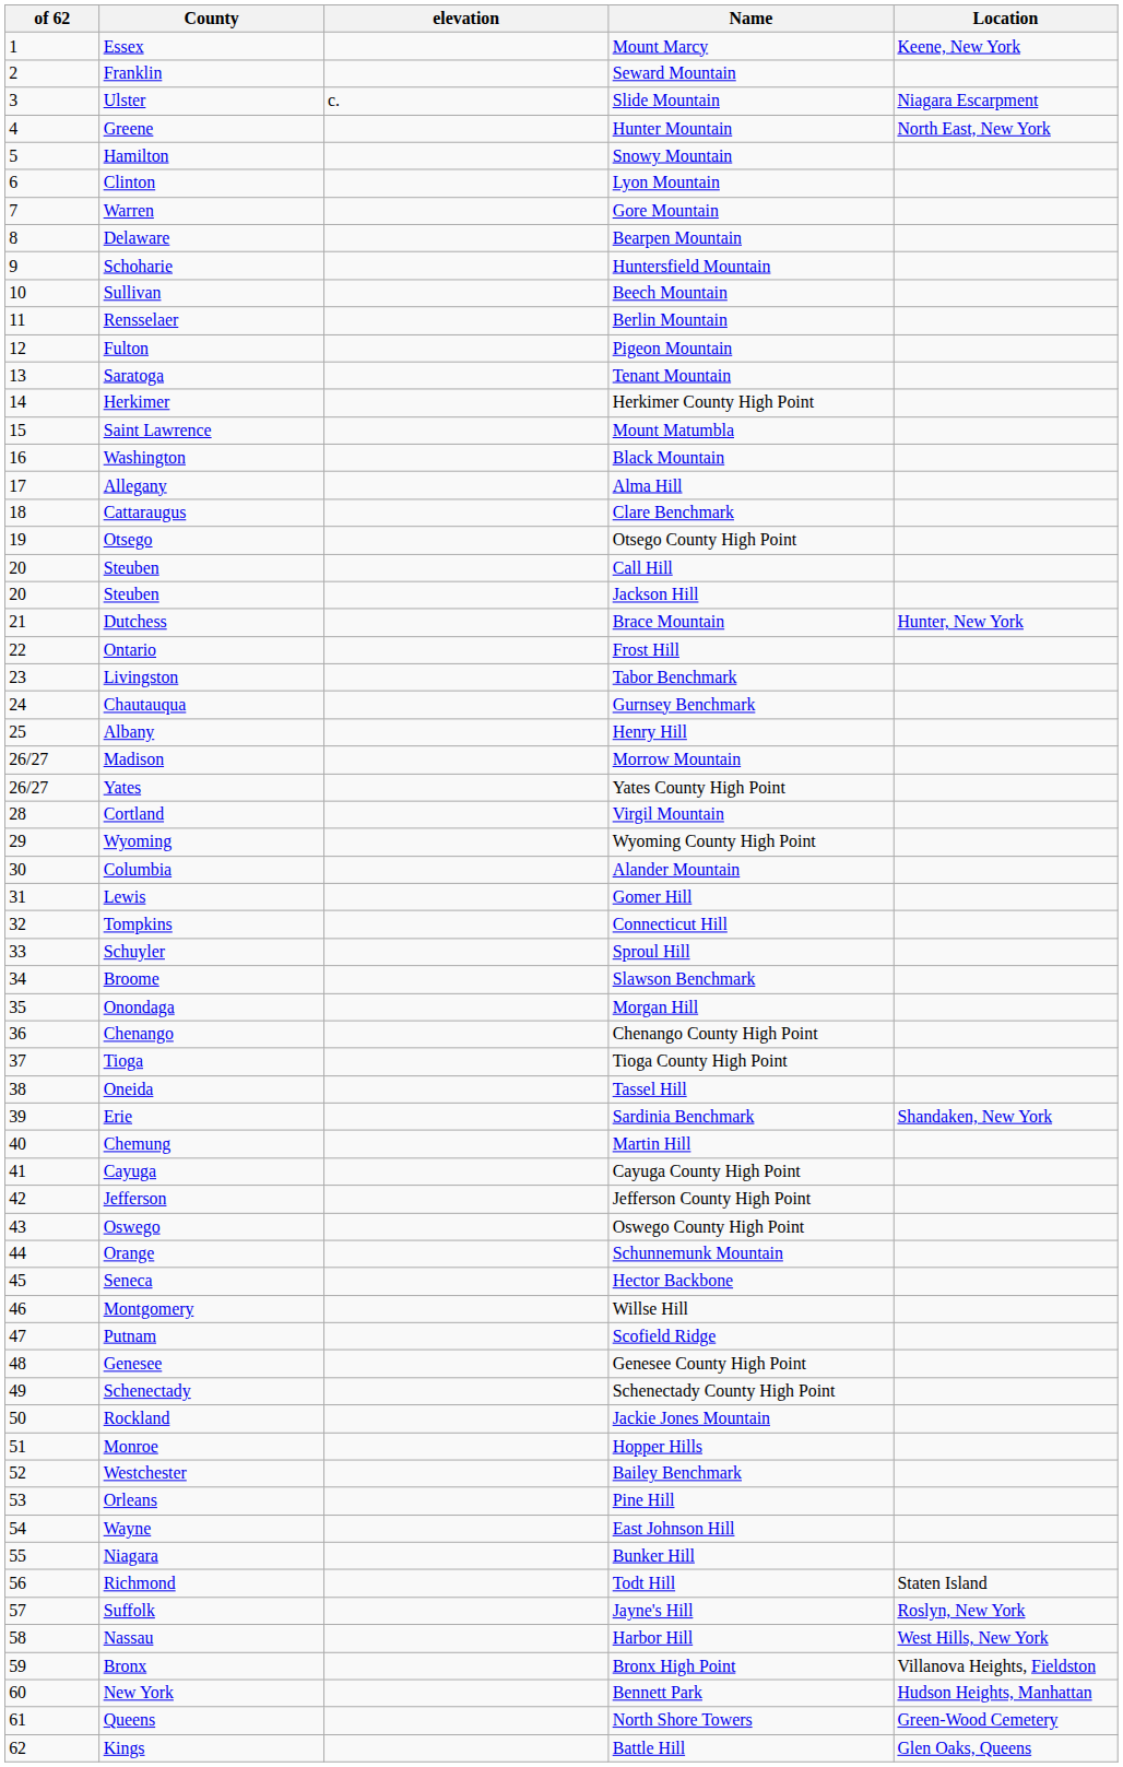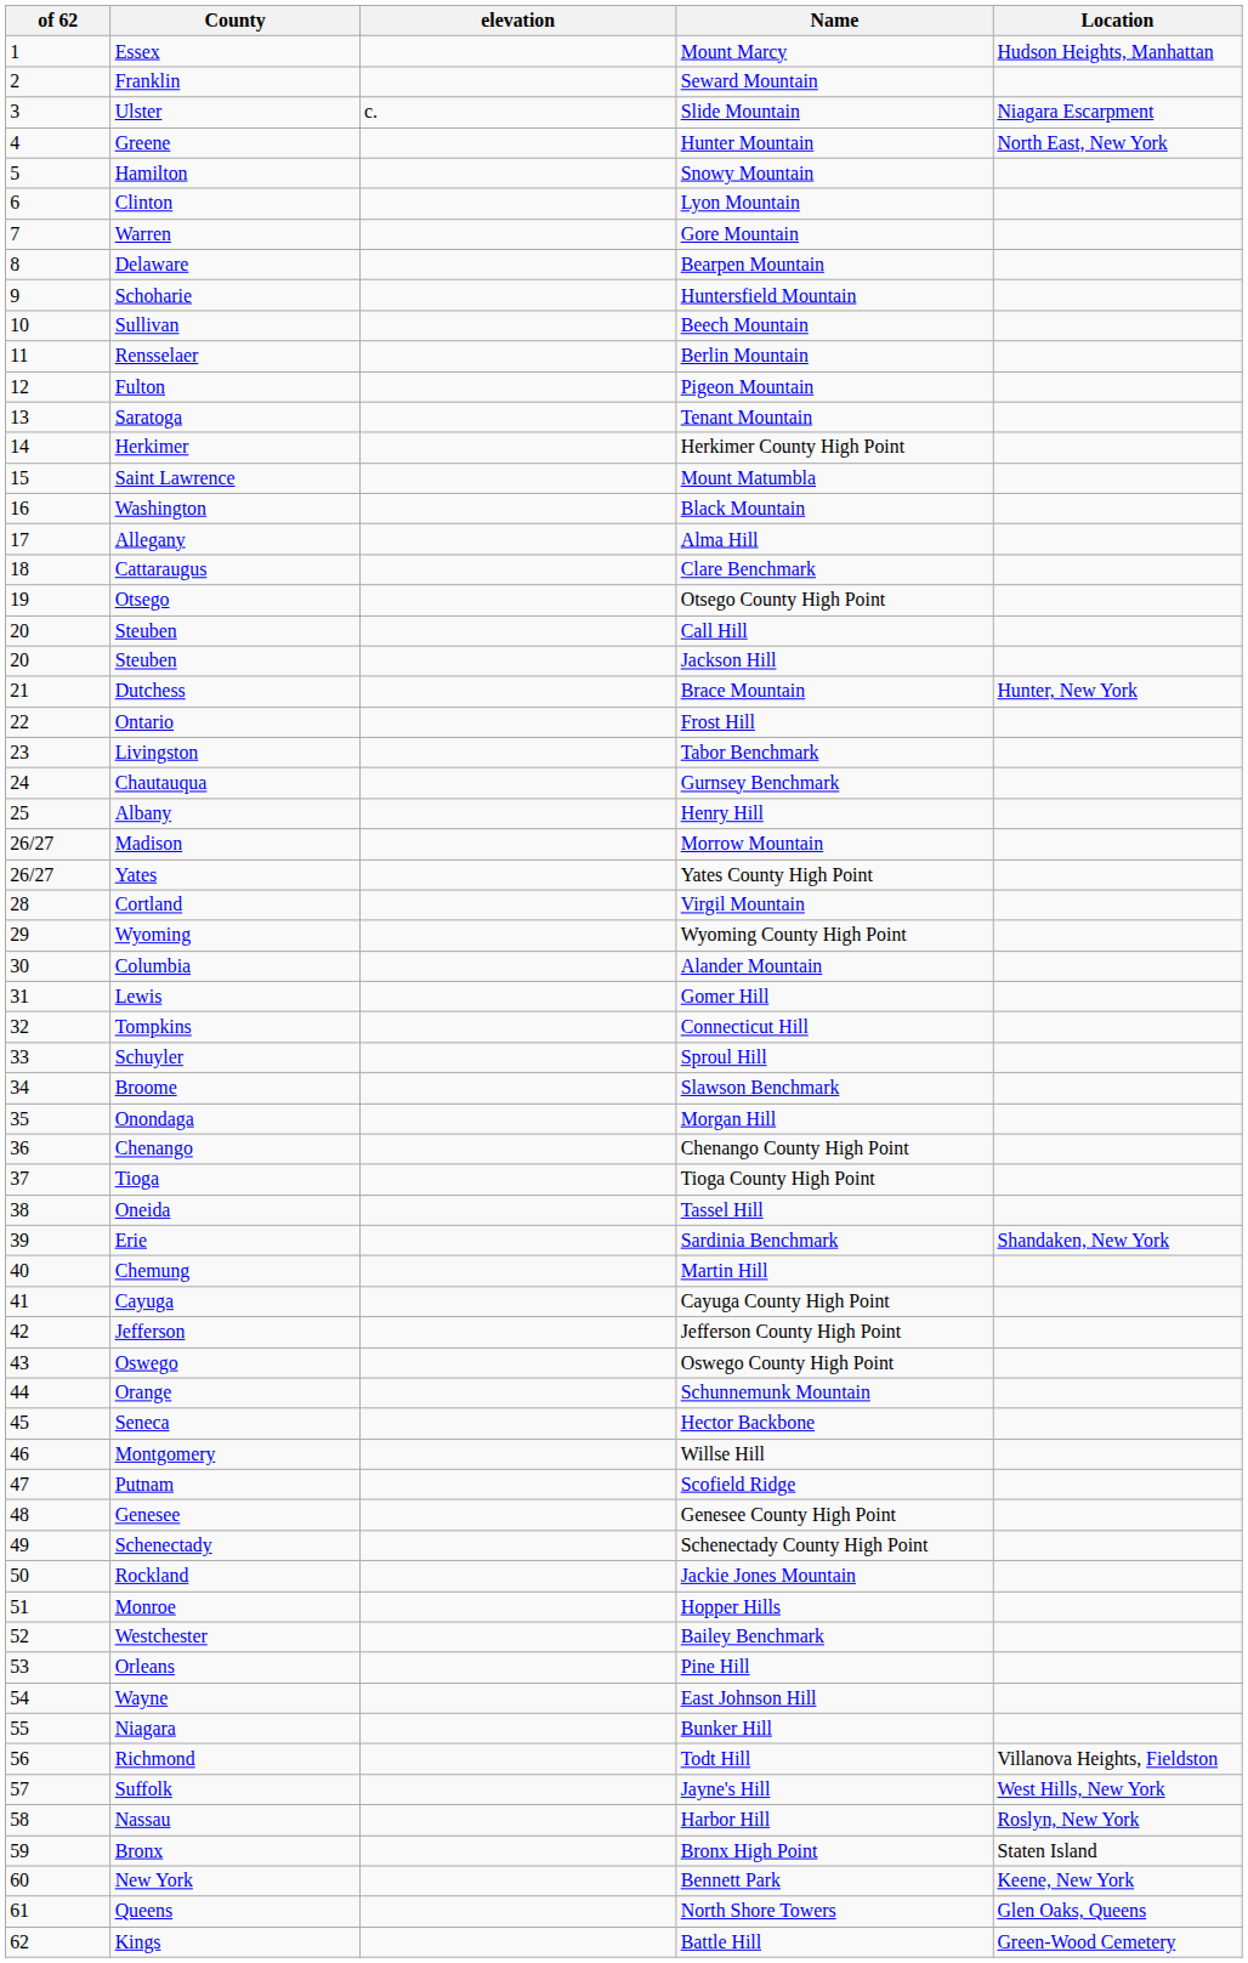 <table class="wikitable sortable">
 <tr>
 <th width="80px">of 62</th>
 <th width="200px">County</th>
 <th width="256px">elevation</th>
 <th width="256px">Name</th>
 <th width="200px">Location</th>
 </tr>
 <tr>
 <td>1</td>
 <td><a href='#'>Essex</a></td>
 <td></td>
 <td><a href='#'>Mount Marcy</a></td>
-<td><a href='#'>Keene, New York</a></td>
+<td><a href='#'>Hudson Heights, Manhattan</a></td>
 </tr>
 <tr>
 <td>2</td>
 <td><a href='#'>Franklin</a></td>
 <td></td>
 <td><a href='#'>Seward Mountain</a></td>
 <td></td>
 </tr>
 <tr>
 <td>3</td>
 <td><a href='#'>Ulster</a></td>
 <td>c. </td>
 <td><a href='#'>Slide Mountain</a></td>
 <td><a href='#'>Niagara Escarpment</a></td>
 </tr>
 <tr>
 <td>4</td>
 <td><a href='#'>Greene</a></td>
 <td></td>
 <td><a href='#'>Hunter Mountain</a></td>
 <td><a href='#'>North East, New York</a></td>
 </tr>
 <tr>
 <td>5</td>
 <td><a href='#'>Hamilton</a></td>
 <td></td>
 <td><a href='#'>Snowy Mountain</a></td>
 <td></td>
 </tr>
 <tr>
 <td>6</td>
 <td><a href='#'>Clinton</a></td>
 <td></td>
 <td><a href='#'>Lyon Mountain</a></td>
 <td></td>
 </tr>
 <tr>
 <td>7</td>
 <td><a href='#'>Warren</a></td>
 <td></td>
 <td><a href='#'>Gore Mountain</a></td>
 <td></td>
 </tr>
 <tr>
 <td>8</td>
 <td><a href='#'>Delaware</a></td>
 <td></td>
 <td><a href='#'>Bearpen Mountain</a></td>
 <td></td>
 </tr>
 <tr>
 <td>9</td>
 <td><a href='#'>Schoharie</a></td>
 <td></td>
 <td><a href='#'>Huntersfield Mountain</a></td>
 <td></td>
 </tr>
 <tr>
 <td>10</td>
 <td><a href='#'>Sullivan</a></td>
 <td></td>
 <td><a href='#'>Beech Mountain</a></td>
 <td></td>
 </tr>
 <tr>
 <td>11</td>
 <td><a href='#'>Rensselaer</a></td>
 <td></td>
 <td><a href='#'>Berlin Mountain</a></td>
 <td></td>
 </tr>
 <tr>
 <td>12</td>
 <td><a href='#'>Fulton</a></td>
 <td></td>
 <td><a href='#'>Pigeon Mountain</a></td>
 <td></td>
 </tr>
 <tr>
 <td>13</td>
 <td><a href='#'>Saratoga</a></td>
 <td></td>
 <td><a href='#'>Tenant Mountain</a></td>
 <td></td>
 </tr>
 <tr>
 <td>14</td>
 <td><a href='#'>Herkimer</a></td>
 <td></td>
 <td>Herkimer County High Point</td>
 <td></td>
 </tr>
 <tr>
 <td>15</td>
 <td><a href='#'>Saint Lawrence</a></td>
 <td></td>
 <td><a href='#'>Mount Matumbla</a></td>
 <td></td>
 </tr>
 <tr>
 <td>16</td>
 <td><a href='#'>Washington</a></td>
 <td></td>
 <td><a href='#'>Black Mountain</a></td>
 <td></td>
 </tr>
 <tr>
 <td>17</td>
 <td><a href='#'>Allegany</a></td>
 <td></td>
 <td><a href='#'>Alma Hill</a></td>
 <td></td>
 </tr>
 <tr>
 <td>18</td>
 <td><a href='#'>Cattaraugus</a></td>
 <td></td>
 <td><a href='#'>Clare Benchmark</a></td>
 <td></td>
 </tr>
 <tr>
 <td>19</td>
 <td><a href='#'>Otsego</a></td>
 <td></td>
 <td>Otsego County High Point</td>
 <td></td>
 </tr>
 <tr>
 <td>20</td>
 <td><a href='#'>Steuben</a></td>
 <td></td>
 <td><a href='#'>Call Hill</a></td>
 <td></td>
 </tr>
 <tr>
 <td>20</td>
 <td><a href='#'>Steuben</a></td>
 <td></td>
 <td><a href='#'>Jackson Hill</a></td>
 <td></td>
 </tr>
 <tr>
 <td>21</td>
 <td><a href='#'>Dutchess</a></td>
 <td></td>
 <td><a href='#'>Brace Mountain</a></td>
 <td><a href='#'>Hunter, New York</a></td>
 </tr>
 <tr>
 <td>22</td>
 <td><a href='#'>Ontario</a></td>
 <td></td>
 <td><a href='#'>Frost Hill</a></td>
 <td></td>
 </tr>
 <tr>
 <td>23</td>
 <td><a href='#'>Livingston</a></td>
 <td></td>
 <td><a href='#'>Tabor Benchmark</a></td>
 <td></td>
 </tr>
 <tr>
 <td>24</td>
 <td><a href='#'>Chautauqua</a></td>
 <td></td>
 <td><a href='#'>Gurnsey Benchmark</a></td>
 <td></td>
 </tr>
 <tr>
 <td>25</td>
 <td><a href='#'>Albany</a></td>
 <td></td>
 <td><a href='#'>Henry Hill</a></td>
 <td></td>
 </tr>
 <tr>
 <td>26/27</td>
 <td><a href='#'>Madison</a></td>
 <td></td>
 <td><a href='#'>Morrow Mountain</a></td>
 <td></td>
 </tr>
 <tr>
 <td>26/27</td>
 <td><a href='#'>Yates</a></td>
 <td></td>
 <td>Yates County High Point</td>
 <td></td>
 </tr>
 <tr>
 <td>28</td>
 <td><a href='#'>Cortland</a></td>
 <td></td>
 <td><a href='#'>Virgil Mountain</a></td>
 <td></td>
 </tr>
 <tr>
 <td>29</td>
 <td><a href='#'>Wyoming</a></td>
 <td></td>
 <td>Wyoming County High Point</td>
 <td></td>
 </tr>
 <tr>
 <td>30</td>
 <td><a href='#'>Columbia</a></td>
 <td></td>
 <td><a href='#'>Alander Mountain</a></td>
 <td></td>
 </tr>
 <tr>
 <td>31</td>
 <td><a href='#'>Lewis</a></td>
 <td></td>
 <td><a href='#'>Gomer Hill</a></td>
 <td></td>
 </tr>
 <tr>
 <td>32</td>
 <td><a href='#'>Tompkins</a></td>
 <td></td>
 <td><a href='#'>Connecticut Hill</a></td>
 <td></td>
 </tr>
 <tr>
 <td>33</td>
 <td><a href='#'>Schuyler</a></td>
 <td></td>
 <td><a href='#'>Sproul Hill</a></td>
 <td></td>
 </tr>
 <tr>
 <td>34</td>
 <td><a href='#'>Broome</a></td>
 <td></td>
 <td><a href='#'>Slawson Benchmark</a></td>
 <td></td>
 </tr>
 <tr>
 <td>35</td>
 <td><a href='#'>Onondaga</a></td>
 <td></td>
 <td><a href='#'>Morgan Hill</a></td>
 <td></td>
 </tr>
 <tr>
 <td>36</td>
 <td><a href='#'>Chenango</a></td>
 <td></td>
 <td>Chenango County High Point</td>
 <td></td>
 </tr>
 <tr>
 <td>37</td>
 <td><a href='#'>Tioga</a></td>
 <td></td>
 <td>Tioga County High Point</td>
 <td></td>
 </tr>
 <tr>
 <td>38</td>
 <td><a href='#'>Oneida</a></td>
 <td></td>
 <td><a href='#'>Tassel Hill</a></td>
 <td></td>
 </tr>
 <tr>
 <td>39</td>
 <td><a href='#'>Erie</a></td>
 <td></td>
 <td><a href='#'>Sardinia Benchmark</a></td>
 <td><a href='#'>Shandaken, New York</a></td>
 </tr>
 <tr>
 <td>40</td>
 <td><a href='#'>Chemung</a></td>
 <td></td>
 <td><a href='#'>Martin Hill</a></td>
 <td></td>
 </tr>
 <tr>
 <td>41</td>
 <td><a href='#'>Cayuga</a></td>
 <td></td>
 <td>Cayuga County High Point</td>
 <td></td>
 </tr>
 <tr>
 <td>42</td>
 <td><a href='#'>Jefferson</a></td>
 <td></td>
 <td>Jefferson County High Point</td>
 <td></td>
 </tr>
 <tr>
 <td>43</td>
 <td><a href='#'>Oswego</a></td>
 <td></td>
 <td>Oswego County High Point</td>
 <td></td>
 </tr>
 <tr>
 <td>44</td>
 <td><a href='#'>Orange</a></td>
 <td></td>
 <td><a href='#'>Schunnemunk Mountain</a></td>
 <td></td>
 </tr>
 <tr>
 <td>45</td>
 <td><a href='#'>Seneca</a></td>
 <td></td>
 <td><a href='#'>Hector Backbone</a></td>
 <td></td>
 </tr>
 <tr>
 <td>46</td>
 <td><a href='#'>Montgomery</a></td>
 <td></td>
 <td>Willse Hill</td>
 <td></td>
 </tr>
 <tr>
 <td>47</td>
 <td><a href='#'>Putnam</a></td>
 <td></td>
 <td><a href='#'>Scofield Ridge</a></td>
 <td></td>
 </tr>
 <tr>
 <td>48</td>
 <td><a href='#'>Genesee</a></td>
 <td></td>
 <td>Genesee County High Point</td>
 <td></td>
 </tr>
 <tr>
 <td>49</td>
 <td><a href='#'>Schenectady</a></td>
 <td></td>
 <td>Schenectady County High Point</td>
 <td></td>
 </tr>
 <tr>
 <td>50</td>
 <td><a href='#'>Rockland</a></td>
 <td></td>
 <td><a href='#'>Jackie Jones Mountain</a></td>
 <td></td>
 </tr>
 <tr>
 <td>51</td>
 <td><a href='#'>Monroe</a></td>
 <td></td>
 <td><a href='#'>Hopper Hills</a></td>
 <td></td>
 </tr>
 <tr>
 <td>52</td>
 <td><a href='#'>Westchester</a></td>
 <td></td>
 <td><a href='#'>Bailey Benchmark</a></td>
 <td></td>
 </tr>
 <tr>
 <td>53</td>
 <td><a href='#'>Orleans</a></td>
 <td></td>
 <td><a href='#'>Pine Hill</a></td>
 <td></td>
 </tr>
 <tr>
 <td>54</td>
 <td><a href='#'>Wayne</a></td>
 <td></td>
 <td><a href='#'>East Johnson Hill</a></td>
 <td></td>
 </tr>
 <tr>
 <td>55</td>
 <td><a href='#'>Niagara</a></td>
 <td></td>
 <td><a href='#'>Bunker Hill</a></td>
 <td></td>
 </tr>
 <tr>
 <td>56</td>
 <td><a href='#'>Richmond</a></td>
 <td></td>
 <td><a href='#'>Todt Hill</a></td>
-<td>Staten Island</td>
+<td>Villanova Heights, <a href='#'>Fieldston</a></td>
 </tr>
 <tr>
 <td>57</td>
 <td><a href='#'>Suffolk</a></td>
 <td></td>
 <td><a href='#'>Jayne's Hill</a></td>
-<td><a href='#'>Roslyn, New York</a></td>
+<td><a href='#'>West Hills, New York</a></td>
 </tr>
 <tr>
 <td>58</td>
 <td><a href='#'>Nassau</a></td>
 <td></td>
 <td><a href='#'>Harbor Hill</a></td>
-<td><a href='#'>West Hills, New York</a></td>
+<td><a href='#'>Roslyn, New York</a></td>
 </tr>
 <tr>
 <td>59</td>
 <td><a href='#'>Bronx</a></td>
 <td></td>
 <td><a href='#'>Bronx High Point</a></td>
-<td>Villanova Heights, <a href='#'>Fieldston</a></td>
+<td>Staten Island</td>
 </tr>
 <tr>
 <td>60</td>
 <td><a href='#'>New York</a></td>
 <td></td>
 <td><a href='#'>Bennett Park</a></td>
-<td><a href='#'>Hudson Heights, Manhattan</a></td>
+<td><a href='#'>Keene, New York</a></td>
 </tr>
 <tr>
 <td>61</td>
 <td><a href='#'>Queens</a></td>
 <td></td>
 <td><a href='#'>North Shore Towers</a></td>
-<td><a href='#'>Green-Wood Cemetery</a></td>
+<td><a href='#'>Glen Oaks, Queens</a></td>
 </tr>
 <tr>
 <td>62</td>
 <td><a href='#'>Kings</a></td>
 <td></td>
 <td><a href='#'>Battle Hill</a></td>
-<td><a href='#'>Glen Oaks, Queens</a></td>
+<td><a href='#'>Green-Wood Cemetery</a></td>
 </tr>
 </table>
